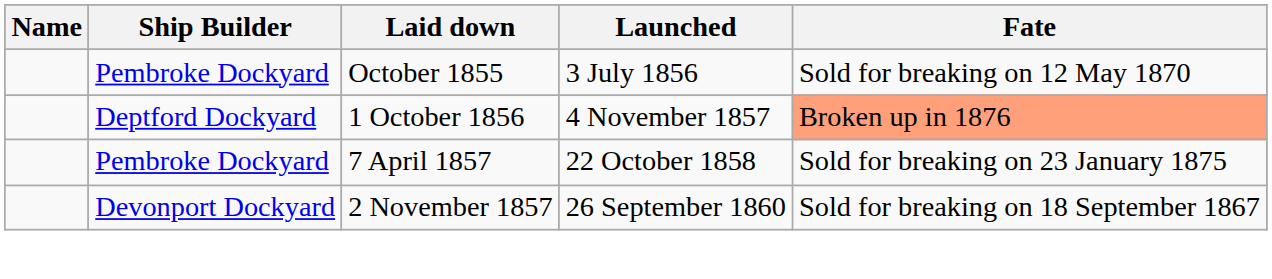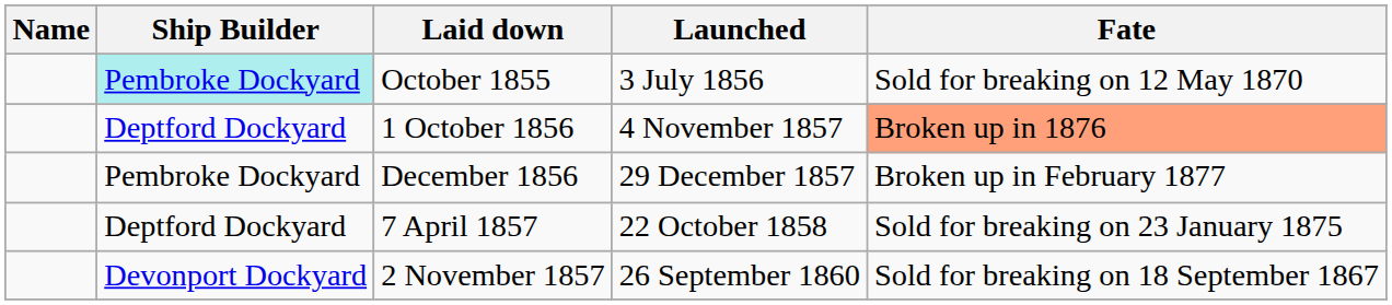 <table class="wikitable" style="text-align:left">
 <tr>
 <th>Name</th>
 <th>Ship Builder</th>
 <th>Laid down</th>
 <th>Launched</th>
 <th>Fate</th>
 </tr>
 <tr>
 <td></td>
-<td><a href='#'>Pembroke Dockyard</a></td>
+<td style="background: paleturquoise;"><a href='#'>Pembroke Dockyard</a></td>
 <td>October 1855</td>
 <td>3 July 1856</td>
 <td>Sold for breaking on 12 May 1870</td>
 </tr>
 <tr>
 <td></td>
 <td><a href='#'>Deptford Dockyard</a></td>
 <td>1 October 1856</td>
 <td>4 November 1857</td>
 <td style="background: lightsalmon;">Broken up in 1876</td>
 </tr>
 <tr>
 <td></td>
-<td><a href='#'>Pembroke Dockyard</a></td>
+<td>Pembroke Dockyard</td>
+<td>December 1856</td>
+<td>29 December 1857</td>
+<td>Broken up in February 1877</td>
+</tr>
+<tr>
+<td></td>
+<td>Deptford Dockyard</td>
 <td>7 April 1857</td>
 <td>22 October 1858</td>
 <td>Sold for breaking on 23 January 1875</td>
 </tr>
 <tr>
 <td></td>
 <td><a href='#'>Devonport Dockyard</a></td>
 <td>2 November 1857</td>
 <td>26 September 1860</td>
 <td>Sold for breaking on 18 September 1867</td>
 </tr>
 </table>
